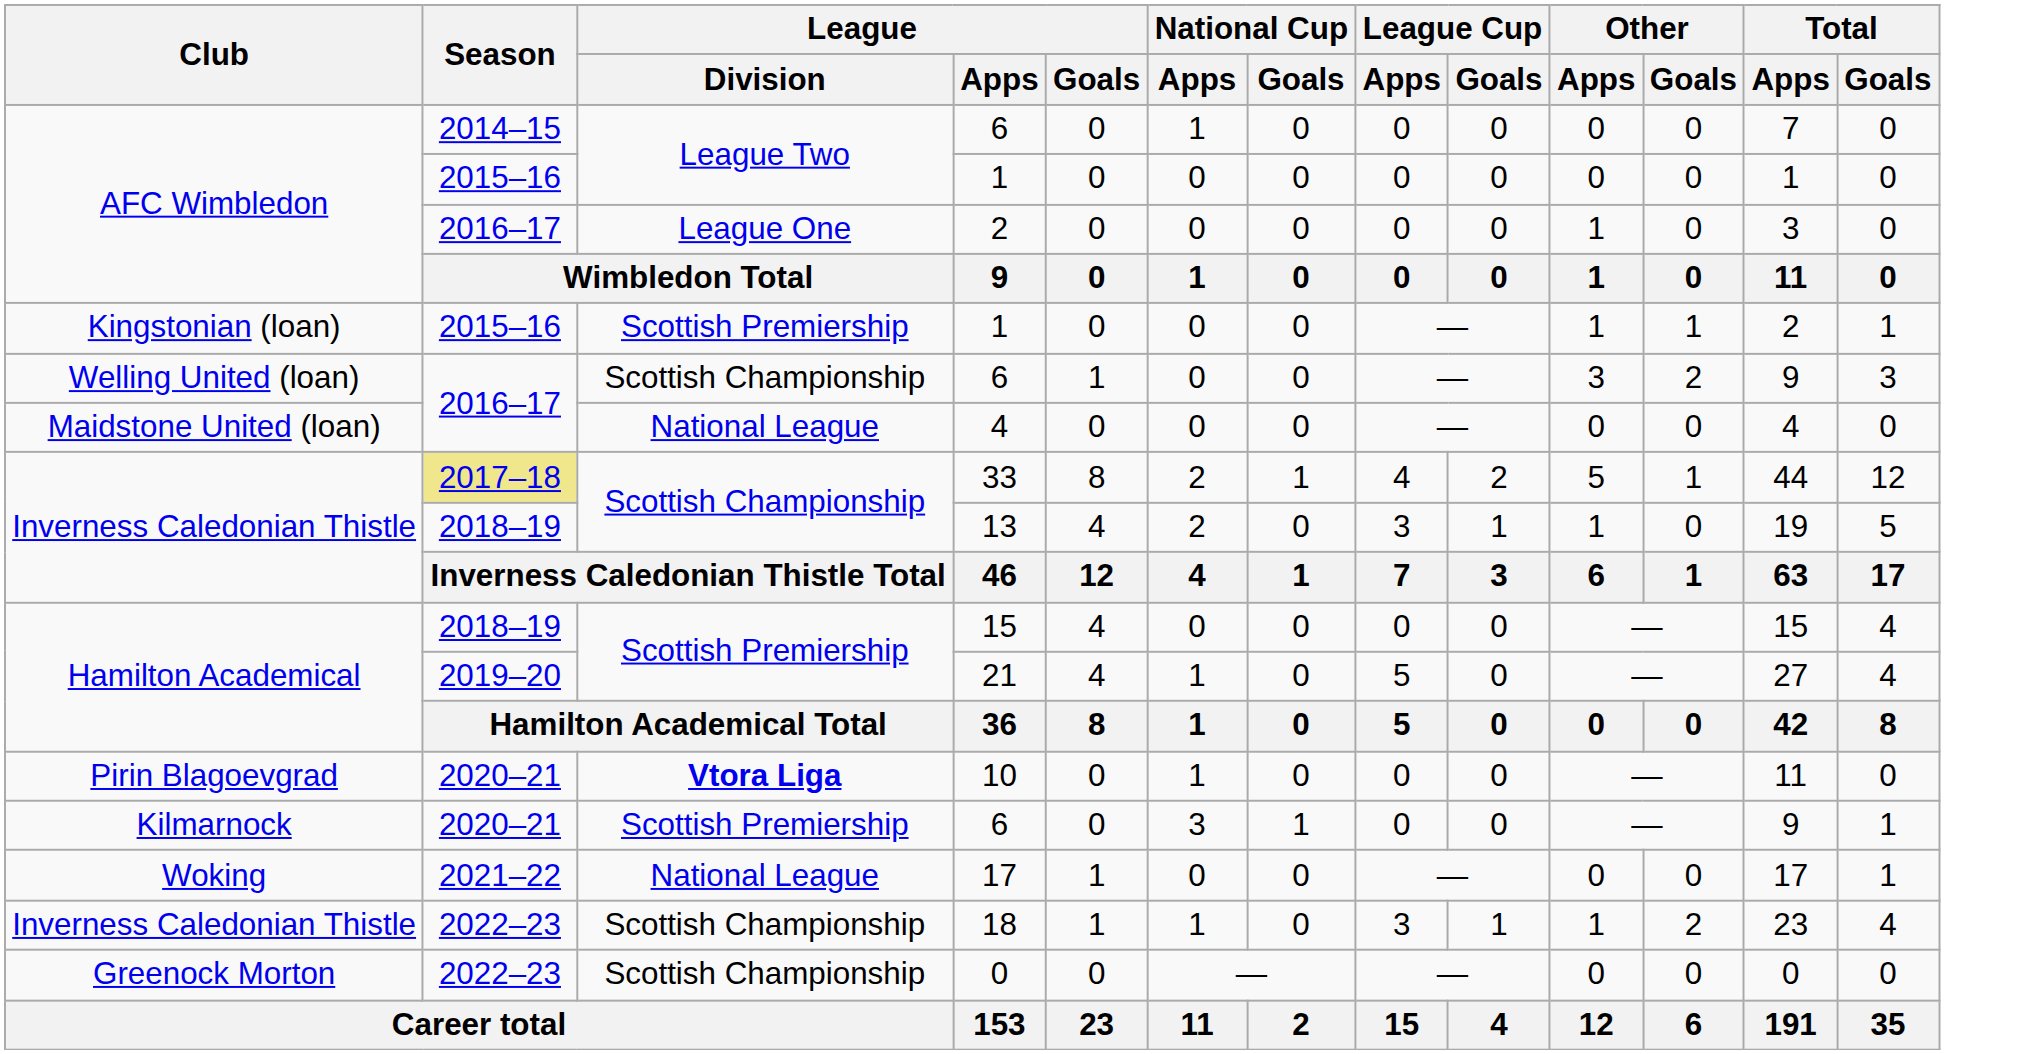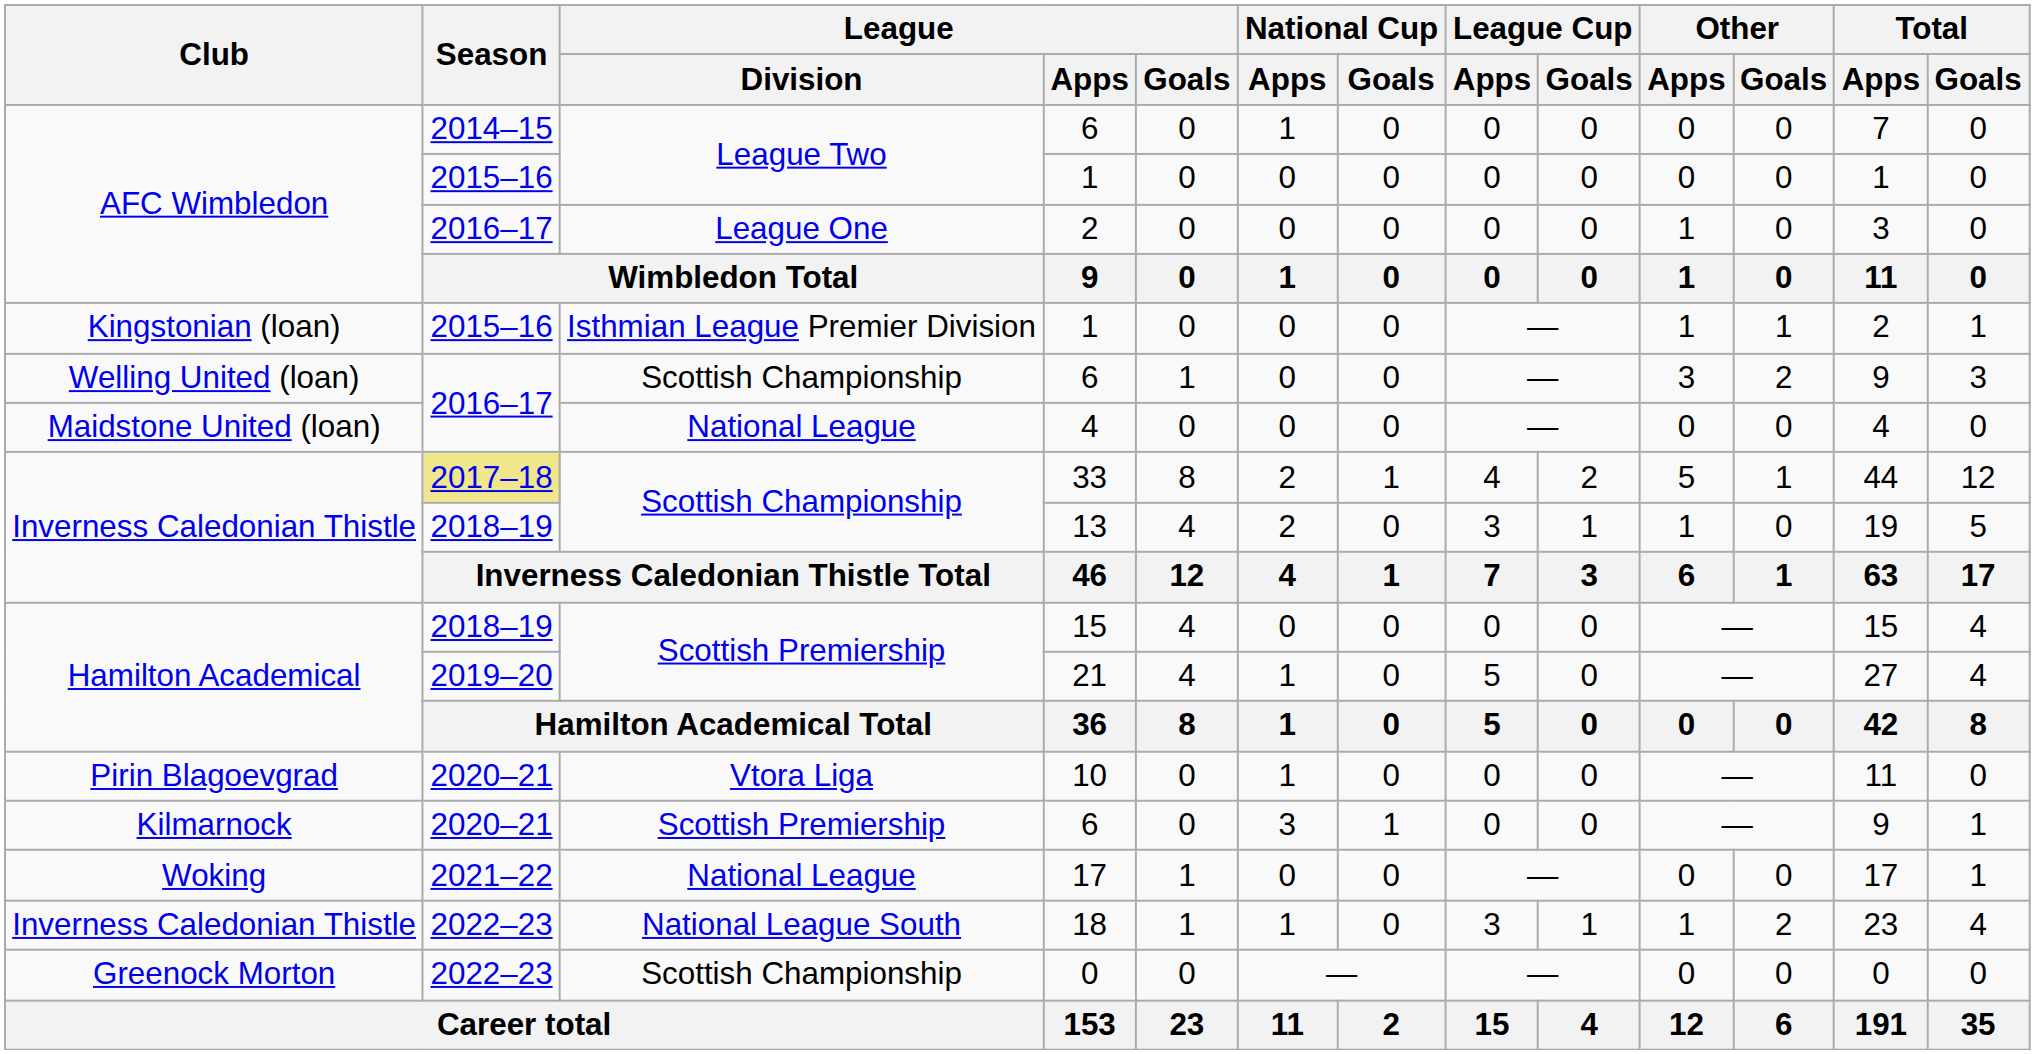 <table class="wikitable" style="text-align:center">
 <tr>
 <th rowspan="2">Club</th>
 <th rowspan="2">Season</th>
 <th colspan="3">League</th>
 <th colspan="2">National Cup</th>
 <th colspan="2">League Cup</th>
 <th colspan="2">Other</th>
 <th colspan="2">Total</th>
 </tr>
 <tr>
 <th>Division</th>
 <th>Apps</th>
 <th>Goals</th>
 <th>Apps</th>
 <th>Goals</th>
 <th>Apps</th>
 <th>Goals</th>
 <th>Apps</th>
 <th>Goals</th>
 <th>Apps</th>
 <th>Goals</th>
 </tr>
 <tr>
 <td rowspan="4"><a href='#'>AFC Wimbledon</a></td>
 <td><a href='#'>2014–15</a></td>
 <td rowspan="2"><a href='#'>League Two</a></td>
 <td>6</td>
 <td>0</td>
 <td>1</td>
 <td>0</td>
 <td>0</td>
 <td>0</td>
 <td>0</td>
 <td>0</td>
 <td>7</td>
 <td>0</td>
 </tr>
 <tr>
 <td><a href='#'>2015–16</a></td>
 <td>1</td>
 <td>0</td>
 <td>0</td>
 <td>0</td>
 <td>0</td>
 <td>0</td>
 <td>0</td>
 <td>0</td>
 <td>1</td>
 <td>0</td>
 </tr>
 <tr>
 <td><a href='#'>2016–17</a></td>
 <td><a href='#'>League One</a></td>
 <td>2</td>
 <td>0</td>
 <td>0</td>
 <td>0</td>
 <td>0</td>
 <td>0</td>
 <td>1</td>
 <td>0</td>
 <td>3</td>
 <td>0</td>
 </tr>
 <tr>
 <th colspan="2">Wimbledon Total</th>
 <th>9</th>
 <th>0</th>
 <th>1</th>
 <th>0</th>
 <th>0</th>
 <th>0</th>
 <th>1</th>
 <th>0</th>
 <th>11</th>
 <th>0</th>
 </tr>
 <tr>
 <td><a href='#'>Kingstonian</a> (loan)</td>
 <td><a href='#'>2015–16</a></td>
-<td><a href='#'>Scottish Premiership</a></td>
+<td><a href='#'>Isthmian League</a> Premier Division</td>
 <td>1</td>
 <td>0</td>
 <td>0</td>
 <td>0</td>
 <td colspan="2">—</td>
 <td>1</td>
 <td>1</td>
 <td>2</td>
 <td>1</td>
 </tr>
 <tr>
 <td><a href='#'>Welling United</a> (loan)</td>
 <td rowspan="2"><a href='#'>2016–17</a></td>
 <td>Scottish Championship</td>
 <td>6</td>
 <td>1</td>
 <td>0</td>
 <td>0</td>
 <td colspan="2">—</td>
 <td>3</td>
 <td>2</td>
 <td>9</td>
 <td>3</td>
 </tr>
 <tr>
 <td><a href='#'>Maidstone United</a> (loan)</td>
 <td><a href='#'>National League</a></td>
 <td>4</td>
 <td>0</td>
 <td>0</td>
 <td>0</td>
 <td colspan="2">—</td>
 <td>0</td>
 <td>0</td>
 <td>4</td>
 <td>0</td>
 </tr>
 <tr>
 <td rowspan="3"><a href='#'>Inverness Caledonian Thistle</a></td>
 <td style="background: khaki;"><a href='#'>2017–18</a></td>
 <td rowspan="2"><a href='#'>Scottish Championship</a></td>
 <td>33</td>
 <td>8</td>
 <td>2</td>
 <td>1</td>
 <td>4</td>
 <td>2</td>
 <td>5</td>
 <td>1</td>
 <td>44</td>
 <td>12</td>
 </tr>
 <tr>
 <td><a href='#'>2018–19</a></td>
 <td>13</td>
 <td>4</td>
 <td>2</td>
 <td>0</td>
 <td>3</td>
 <td>1</td>
 <td>1</td>
 <td>0</td>
 <td>19</td>
 <td>5</td>
 </tr>
 <tr>
 <th colspan="2">Inverness Caledonian Thistle Total</th>
 <th>46</th>
 <th>12</th>
 <th>4</th>
 <th>1</th>
 <th>7</th>
 <th>3</th>
 <th>6</th>
 <th>1</th>
 <th>63</th>
 <th>17</th>
 </tr>
 <tr>
 <td rowspan=3><a href='#'>Hamilton Academical</a></td>
 <td><a href='#'>2018–19</a></td>
 <td rowspan=2><a href='#'>Scottish Premiership</a></td>
 <td>15</td>
 <td>4</td>
 <td>0</td>
 <td>0</td>
 <td>0</td>
 <td>0</td>
 <td colspan=2>—</td>
 <td>15</td>
 <td>4</td>
 </tr>
 <tr>
 <td><a href='#'>2019–20</a></td>
 <td>21</td>
 <td>4</td>
 <td>1</td>
 <td>0</td>
 <td>5</td>
 <td>0</td>
 <td colspan=2>—</td>
 <td>27</td>
 <td>4</td>
 </tr>
 <tr>
 <th colspan=2>Hamilton Academical Total</th>
 <th>36</th>
 <th>8</th>
 <th>1</th>
 <th>0</th>
 <th>5</th>
 <th>0</th>
 <th>0</th>
 <th>0</th>
 <th>42</th>
 <th>8</th>
 </tr>
 <tr>
 <td><a href='#'>Pirin Blagoevgrad</a></td>
 <td><a href='#'>2020–21</a></td>
-<td><strong><a href='#'>Vtora Liga</a></strong></td>
+<td><a href='#'>Vtora Liga</a></td>
 <td>10</td>
 <td>0</td>
 <td>1</td>
 <td>0</td>
 <td>0</td>
 <td>0</td>
 <td colspan=2>—</td>
 <td>11</td>
 <td>0</td>
 </tr>
 <tr>
 <td><a href='#'>Kilmarnock</a></td>
 <td><a href='#'>2020–21</a></td>
 <td><a href='#'>Scottish Premiership</a></td>
 <td>6</td>
 <td>0</td>
 <td>3</td>
 <td>1</td>
 <td>0</td>
 <td>0</td>
 <td colspan=2>—</td>
 <td>9</td>
 <td>1</td>
 </tr>
 <tr>
 <td><a href='#'>Woking</a></td>
 <td><a href='#'>2021–22</a></td>
 <td><a href='#'>National League</a></td>
 <td>17</td>
 <td>1</td>
 <td>0</td>
 <td>0</td>
 <td colspan=2>—</td>
 <td>0</td>
 <td>0</td>
 <td>17</td>
 <td>1</td>
 </tr>
 <tr>
 <td><a href='#'>Inverness Caledonian Thistle</a></td>
 <td><a href='#'>2022–23</a></td>
-<td>Scottish Championship</td>
+<td><a href='#'>National League South</a></td>
 <td>18</td>
 <td>1</td>
 <td>1</td>
 <td>0</td>
 <td>3</td>
 <td>1</td>
 <td>1</td>
 <td>2</td>
 <td>23</td>
 <td>4</td>
 </tr>
 <tr>
 <td><a href='#'>Greenock Morton</a></td>
 <td><a href='#'>2022–23</a></td>
 <td>Scottish Championship</td>
 <td>0</td>
 <td>0</td>
 <td colspan="2">—</td>
 <td colspan="2">—</td>
 <td>0</td>
 <td>0</td>
 <td>0</td>
 <td>0</td>
 </tr>
 <tr>
 <th colspan="3">Career total</th>
 <th>153</th>
 <th>23</th>
 <th>11</th>
 <th>2</th>
 <th>15</th>
 <th>4</th>
 <th>12</th>
 <th>6</th>
 <th>191</th>
 <th>35</th>
 </tr>
 </table>
